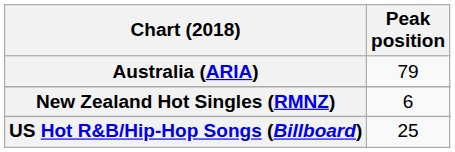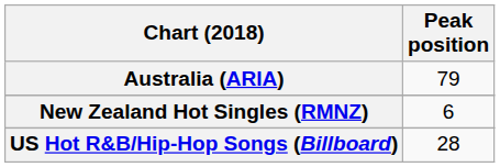 <table class="wikitable sortable plainrowheaders" style="text-align:center">
 <tr>
 <th scope="col">Chart (2018)</th>
 <th scope="col">Peak<br> position</th>
 </tr>
 <tr>
 <th scope="row">Australia (<a href='#'>ARIA</a>)</th>
 <td>79</td>
 </tr>
 <tr>
 </tr>
 <tr>
 </tr>
 <tr>
 </tr>
 <tr>
 <th scope="row">New Zealand Hot Singles (<a href='#'>RMNZ</a>)</th>
 <td>6</td>
 </tr>
 <tr>
 </tr>
 <tr>
 </tr>
 <tr>
 </tr>
 <tr>
 </tr>
 <tr>
 <th scope="row">US <a href='#'>Hot R&B/Hip-Hop Songs</a> (<em><a href='#'>Billboard</a></em>)</th>
-<td>25</td>
+<td>28</td>
 </tr>
 </table>
